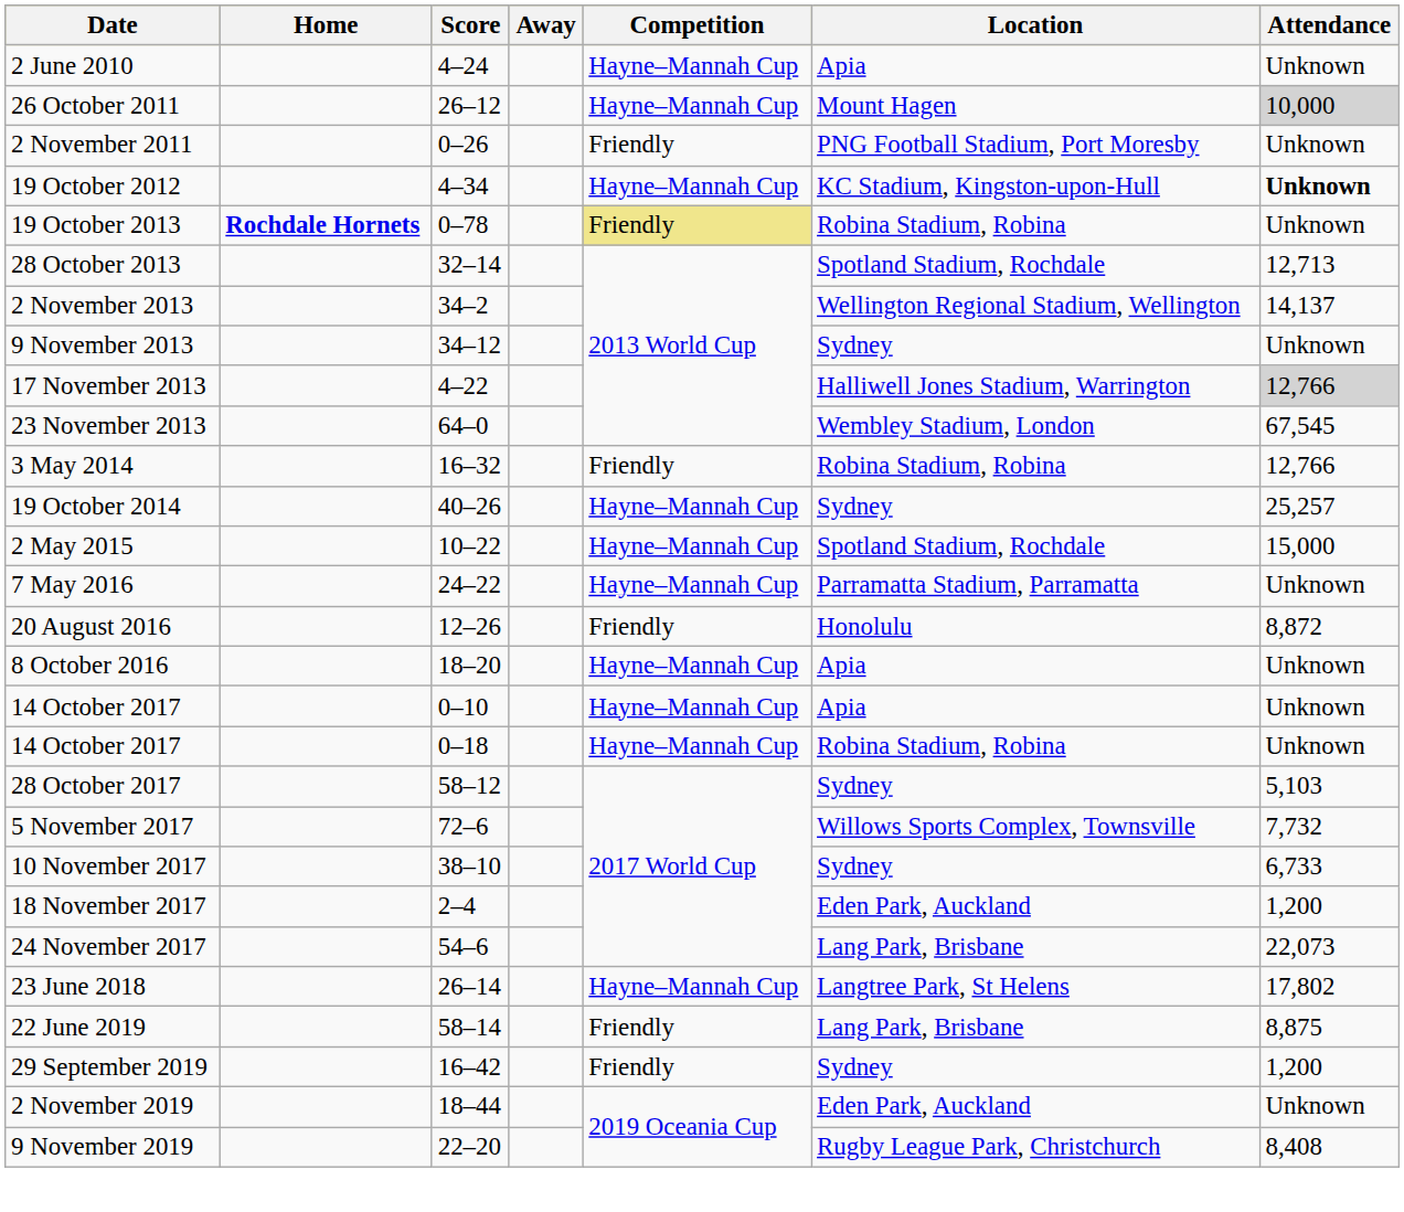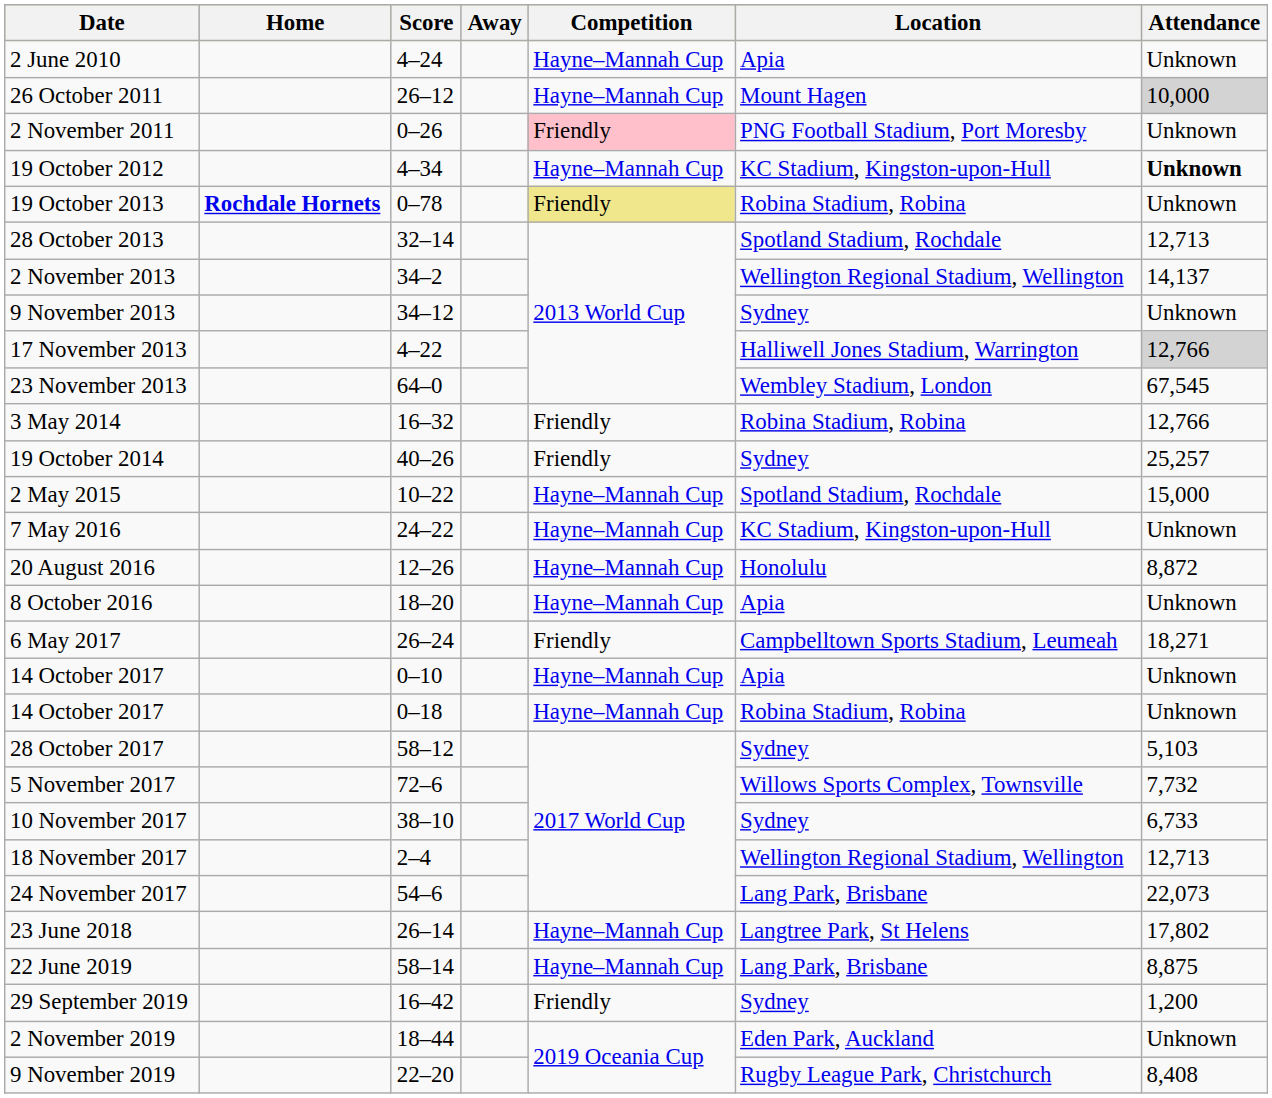 <table class="wikitable" width=100%>
 <tr bgcolor=#bdb76b>
 <th>Date</th>
 <th>Home</th>
 <th>Score</th>
 <th>Away</th>
 <th>Competition</th>
 <th>Location</th>
 <th>Attendance</th>
 </tr>
 <tr>
 <td>2 June 2010</td>
 <td></td>
 <td>4–24</td>
 <td></td>
 <td><a href='#'>Hayne–Mannah Cup</a></td>
 <td> <a href='#'>Apia</a></td>
 <td>Unknown</td>
 </tr>
 <tr>
 <td>26 October 2011</td>
 <td></td>
 <td>26–12</td>
 <td></td>
 <td><a href='#'>Hayne–Mannah Cup</a></td>
 <td> <a href='#'>Mount Hagen</a></td>
 <td style="background: lightgrey;">10,000</td>
 </tr>
 <tr>
 <td>2 November 2011</td>
 <td></td>
 <td>0–26</td>
 <td></td>
-<td>Friendly</td>
+<td style="background: pink;">Friendly</td>
 <td> <a href='#'>PNG Football Stadium</a>, <a href='#'>Port Moresby</a></td>
 <td>Unknown</td>
 </tr>
 <tr>
 <td>19 October 2012</td>
 <td></td>
 <td>4–34</td>
 <td></td>
 <td><a href='#'>Hayne–Mannah Cup</a></td>
 <td> <a href='#'>KC Stadium</a>, <a href='#'>Kingston-upon-Hull</a></td>
 <td><strong>Unknown</strong></td>
 </tr>
 <tr>
 <td>19 October 2013</td>
 <td><strong> <a href='#'>Rochdale Hornets</a></strong></td>
 <td>0–78</td>
 <td></td>
 <td style="background: khaki;">Friendly</td>
 <td> <a href='#'>Robina Stadium</a>, <a href='#'>Robina</a></td>
 <td>Unknown</td>
 </tr>
 <tr>
 <td>28 October 2013</td>
 <td></td>
 <td>32–14</td>
 <td></td>
 <td rowspan="5"><a href='#'>2013 World Cup</a></td>
 <td> <a href='#'>Spotland Stadium</a>, <a href='#'>Rochdale</a></td>
 <td>12,713</td>
 </tr>
 <tr>
 <td>2 November 2013</td>
 <td></td>
 <td>34–2</td>
 <td></td>
 <td> <a href='#'>Wellington Regional Stadium</a>, <a href='#'>Wellington</a></td>
 <td>14,137</td>
 </tr>
 <tr>
 <td>9 November 2013</td>
 <td></td>
 <td>34–12</td>
 <td></td>
 <td> <a href='#'>Sydney</a></td>
 <td>Unknown</td>
 </tr>
 <tr>
 <td>17 November 2013</td>
 <td></td>
 <td>4–22</td>
 <td></td>
 <td> <a href='#'>Halliwell Jones Stadium</a>, <a href='#'>Warrington</a></td>
 <td style="background: lightgrey;">12,766</td>
 </tr>
 <tr>
 <td>23 November 2013</td>
 <td></td>
 <td>64–0</td>
 <td></td>
 <td> <a href='#'>Wembley Stadium</a>, <a href='#'>London</a></td>
 <td>67,545</td>
 </tr>
 <tr>
 <td>3 May 2014</td>
 <td></td>
 <td>16–32</td>
 <td></td>
 <td>Friendly</td>
 <td> <a href='#'>Robina Stadium</a>, <a href='#'>Robina</a></td>
 <td>12,766</td>
 </tr>
 <tr>
 <td>19 October 2014</td>
 <td></td>
 <td>40–26</td>
 <td></td>
-<td><a href='#'>Hayne–Mannah Cup</a></td>
+<td>Friendly</td>
 <td> <a href='#'>Sydney</a></td>
 <td>25,257</td>
 </tr>
 <tr>
 <td>2 May 2015</td>
 <td></td>
 <td>10–22</td>
 <td></td>
 <td><a href='#'>Hayne–Mannah Cup</a></td>
 <td> <a href='#'>Spotland Stadium</a>, <a href='#'>Rochdale</a></td>
 <td>15,000</td>
 </tr>
 <tr>
 <td>7 May 2016</td>
 <td></td>
 <td>24–22</td>
 <td></td>
 <td><a href='#'>Hayne–Mannah Cup</a></td>
-<td> <a href='#'>Parramatta Stadium</a>, <a href='#'>Parramatta</a></td>
+<td> <a href='#'>KC Stadium</a>, <a href='#'>Kingston-upon-Hull</a></td>
 <td>Unknown</td>
 </tr>
 <tr>
 <td>20 August 2016</td>
 <td></td>
 <td>12–26</td>
 <td></td>
-<td>Friendly</td>
+<td><a href='#'>Hayne–Mannah Cup</a></td>
 <td> <a href='#'>Honolulu</a></td>
 <td>8,872</td>
 </tr>
 <tr>
 <td>8 October 2016</td>
 <td></td>
 <td>18–20</td>
 <td></td>
 <td><a href='#'>Hayne–Mannah Cup</a></td>
 <td> <a href='#'>Apia</a></td>
 <td>Unknown</td>
+</tr>
+<tr>
+<td>6 May 2017</td>
+<td></td>
+<td>26–24</td>
+<td></td>
+<td>Friendly</td>
+<td> <a href='#'>Campbelltown Sports Stadium</a>, <a href='#'>Leumeah</a></td>
+<td>18,271</td>
 </tr>
 <tr>
 <td>14 October 2017</td>
 <td></td>
 <td>0–10</td>
 <td></td>
 <td><a href='#'>Hayne–Mannah Cup</a></td>
 <td> <a href='#'>Apia</a></td>
 <td>Unknown</td>
 </tr>
 <tr>
 <td>14 October 2017</td>
 <td></td>
 <td>0–18</td>
 <td></td>
 <td><a href='#'>Hayne–Mannah Cup</a></td>
 <td> <a href='#'>Robina Stadium</a>, <a href='#'>Robina</a></td>
 <td>Unknown</td>
 </tr>
 <tr>
 <td>28 October 2017</td>
 <td></td>
 <td>58–12</td>
 <td></td>
 <td rowspan="5"><a href='#'>2017 World Cup</a></td>
 <td> <a href='#'>Sydney</a></td>
 <td>5,103</td>
 </tr>
 <tr>
 <td>5 November 2017</td>
 <td></td>
 <td>72–6</td>
 <td></td>
 <td> <a href='#'>Willows Sports Complex</a>, <a href='#'>Townsville</a></td>
 <td>7,732</td>
 </tr>
 <tr>
 <td>10 November 2017</td>
 <td></td>
 <td>38–10</td>
 <td></td>
 <td> <a href='#'>Sydney</a></td>
 <td>6,733</td>
 </tr>
 <tr>
 <td>18 November 2017</td>
 <td></td>
 <td>2–4</td>
 <td></td>
-<td> <a href='#'>Eden Park</a>, <a href='#'>Auckland</a></td>
-<td>1,200</td>
+<td> <a href='#'>Wellington Regional Stadium</a>, <a href='#'>Wellington</a></td>
+<td>12,713</td>
 </tr>
 <tr>
 <td>24 November 2017</td>
 <td></td>
 <td>54–6</td>
 <td></td>
 <td> <a href='#'>Lang Park</a>, <a href='#'>Brisbane</a></td>
 <td>22,073</td>
 </tr>
 <tr>
 <td>23 June 2018</td>
 <td></td>
 <td>26–14</td>
 <td></td>
 <td><a href='#'>Hayne–Mannah Cup</a></td>
 <td> <a href='#'>Langtree Park</a>, <a href='#'>St Helens</a></td>
 <td>17,802</td>
 </tr>
 <tr>
 <td>22 June 2019</td>
 <td></td>
 <td>58–14</td>
 <td></td>
-<td>Friendly</td>
+<td><a href='#'>Hayne–Mannah Cup</a></td>
 <td> <a href='#'>Lang Park</a>, <a href='#'>Brisbane</a></td>
 <td>8,875</td>
 </tr>
 <tr>
 <td>29 September 2019</td>
 <td></td>
 <td>16–42</td>
 <td></td>
 <td>Friendly</td>
 <td> <a href='#'>Sydney</a></td>
 <td>1,200</td>
 </tr>
 <tr>
 <td>2 November 2019</td>
 <td></td>
 <td>18–44</td>
 <td></td>
 <td rowspan="2"><a href='#'>2019 Oceania Cup</a></td>
 <td> <a href='#'>Eden Park</a>, <a href='#'>Auckland</a></td>
 <td>Unknown</td>
 </tr>
 <tr>
 <td>9 November 2019</td>
 <td></td>
 <td>22–20</td>
 <td></td>
 <td> <a href='#'>Rugby League Park</a>, <a href='#'>Christchurch</a></td>
 <td>8,408</td>
 </tr>
 </table>
